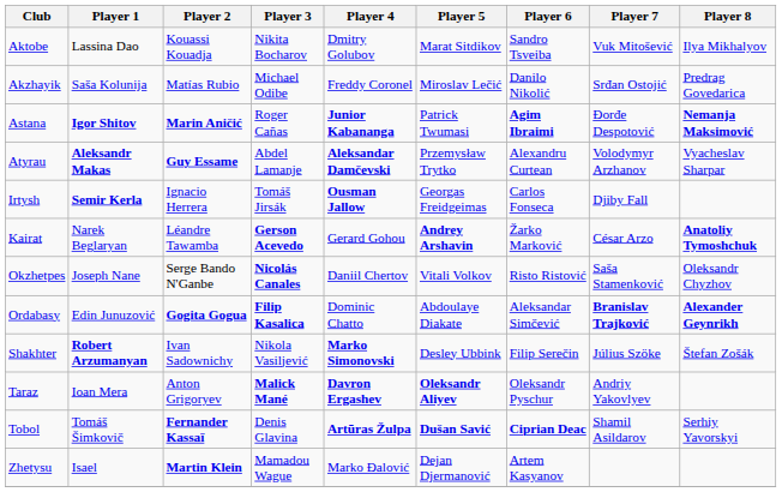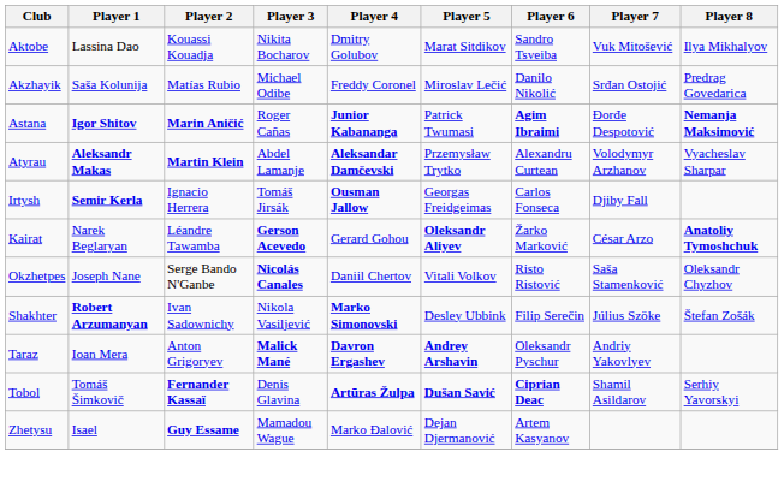 <table class="wikitable" style="font-size:95%;">
 <tr>
 <th>Club</th>
 <th>Player 1</th>
 <th>Player 2</th>
 <th>Player 3</th>
 <th>Player 4</th>
 <th>Player 5</th>
 <th>Player 6</th>
 <th>Player 7</th>
 <th>Player 8</th>
 </tr>
 <tr>
 <td><a href='#'>Aktobe</a></td>
 <td> Lassina Dao</td>
 <td> <a href='#'>Kouassi Kouadja</a></td>
 <td> <a href='#'>Nikita Bocharov</a></td>
 <td> <a href='#'>Dmitry Golubov</a></td>
 <td> <a href='#'>Marat Sitdikov</a></td>
 <td> <a href='#'>Sandro Tsveiba</a></td>
 <td> <a href='#'>Vuk Mitošević</a></td>
 <td> <a href='#'>Ilya Mikhalyov</a></td>
 </tr>
 <tr>
 <td><a href='#'>Akzhayik</a></td>
 <td> <a href='#'>Saša Kolunija</a></td>
 <td> <a href='#'>Matías Rubio</a></td>
 <td> <a href='#'>Michael Odibe</a></td>
 <td> <a href='#'>Freddy Coronel</a></td>
 <td> <a href='#'>Miroslav Lečić</a></td>
 <td> <a href='#'>Danilo Nikolić</a></td>
 <td> <a href='#'>Srđan Ostojić</a></td>
 <td> <a href='#'>Predrag Govedarica</a></td>
 </tr>
 <tr>
 <td><a href='#'>Astana</a></td>
 <td> <strong><a href='#'>Igor Shitov</a></strong></td>
 <td> <strong><a href='#'>Marin Aničić</a></strong></td>
 <td> <a href='#'>Roger Cañas</a></td>
 <td> <strong><a href='#'>Junior Kabananga</a></strong></td>
 <td> <a href='#'>Patrick Twumasi</a></td>
 <td> <strong><a href='#'>Agim Ibraimi</a></strong></td>
 <td> <a href='#'>Đorđe Despotović</a></td>
 <td> <strong><a href='#'>Nemanja Maksimović</a></strong></td>
 </tr>
 <tr>
 <td><a href='#'>Atyrau</a></td>
 <td> <strong><a href='#'>Aleksandr Makas</a></strong></td>
-<td> <strong><a href='#'>Guy Essame</a></strong></td>
+<td> <strong><a href='#'>Martin Klein</a></strong></td>
 <td> <a href='#'>Abdel Lamanje</a></td>
 <td> <strong><a href='#'>Aleksandar Damčevski</a></strong></td>
 <td> <a href='#'>Przemysław Trytko</a></td>
 <td> <a href='#'>Alexandru Curtean</a></td>
 <td> <a href='#'>Volodymyr Arzhanov</a></td>
 <td> <a href='#'>Vyacheslav Sharpar</a></td>
 </tr>
 <tr>
 <td><a href='#'>Irtysh</a></td>
 <td> <strong><a href='#'>Semir Kerla</a></strong></td>
 <td> <a href='#'>Ignacio Herrera</a></td>
 <td> <a href='#'>Tomáš Jirsák</a></td>
 <td> <strong><a href='#'>Ousman Jallow</a></strong></td>
 <td> <a href='#'>Georgas Freidgeimas</a></td>
 <td> <a href='#'>Carlos Fonseca</a></td>
 <td> <a href='#'>Djiby Fall</a></td>
 <td></td>
 </tr>
 <tr>
 <td><a href='#'>Kairat</a></td>
 <td> <a href='#'>Narek Beglaryan</a></td>
 <td> <a href='#'>Léandre Tawamba</a></td>
 <td> <strong><a href='#'>Gerson Acevedo</a></strong></td>
 <td> <a href='#'>Gerard Gohou</a></td>
-<td> <strong><a href='#'>Andrey Arshavin</a></strong></td>
+<td> <strong><a href='#'>Oleksandr Aliyev</a></strong></td>
 <td> <a href='#'>Žarko Marković</a></td>
 <td> <a href='#'>César Arzo</a></td>
 <td> <strong><a href='#'>Anatoliy Tymoshchuk</a></strong></td>
 </tr>
 <tr>
 <td><a href='#'>Okzhetpes</a></td>
 <td> <a href='#'>Joseph Nane</a></td>
 <td> Serge Bando N'Ganbe</td>
 <td> <strong><a href='#'>Nicolás Canales</a></strong></td>
 <td> <a href='#'>Daniil Chertov</a></td>
 <td> <a href='#'>Vitali Volkov</a></td>
 <td> <a href='#'>Risto Ristović</a></td>
 <td> <a href='#'>Saša Stamenković</a></td>
 <td> <a href='#'>Oleksandr Chyzhov</a></td>
-</tr>
-<tr>
-<td><a href='#'>Ordabasy</a></td>
-<td> <a href='#'>Edin Junuzović</a></td>
-<td> <strong><a href='#'>Gogita Gogua</a></strong></td>
-<td> <strong><a href='#'>Filip Kasalica</a></strong></td>
-<td> <a href='#'>Dominic Chatto</a></td>
-<td> <a href='#'>Abdoulaye Diakate</a></td>
-<td> <a href='#'>Aleksandar Simčević</a></td>
-<td> <strong><a href='#'>Branislav Trajković</a></strong></td>
-<td> <strong><a href='#'>Alexander Geynrikh</a></strong></td>
 </tr>
 <tr>
 <td><a href='#'>Shakhter</a></td>
 <td> <strong><a href='#'>Robert Arzumanyan</a></strong></td>
 <td> <a href='#'>Ivan Sadownichy</a></td>
 <td> <a href='#'>Nikola Vasiljević</a></td>
 <td> <strong><a href='#'>Marko Simonovski</a></strong></td>
 <td> <a href='#'>Desley Ubbink</a></td>
 <td> <a href='#'>Filip Serečin</a></td>
 <td> <a href='#'>Július Szöke</a></td>
 <td> <a href='#'>Štefan Zošák</a></td>
 </tr>
 <tr>
 <td><a href='#'>Taraz</a></td>
 <td> <a href='#'>Ioan Mera</a></td>
 <td> <a href='#'>Anton Grigoryev</a></td>
 <td> <strong><a href='#'>Malick Mané</a></strong></td>
 <td> <strong><a href='#'>Davron Ergashev</a></strong></td>
-<td> <strong><a href='#'>Oleksandr Aliyev</a></strong></td>
+<td> <strong><a href='#'>Andrey Arshavin</a></strong></td>
 <td> <a href='#'>Oleksandr Pyschur</a></td>
 <td> <a href='#'>Andriy Yakovlyev</a></td>
 <td></td>
 </tr>
 <tr>
 <td><a href='#'>Tobol</a></td>
 <td> <a href='#'>Tomáš Šimkovič</a></td>
 <td> <strong><a href='#'>Fernander Kassaï</a></strong></td>
 <td> <a href='#'>Denis Glavina</a></td>
 <td> <strong><a href='#'>Artūras Žulpa</a></strong></td>
 <td> <strong><a href='#'>Dušan Savić</a></strong></td>
 <td> <strong><a href='#'>Ciprian Deac</a></strong></td>
 <td> <a href='#'>Shamil Asildarov</a></td>
 <td> <a href='#'>Serhiy Yavorskyi</a></td>
 </tr>
 <tr>
 <td><a href='#'>Zhetysu</a></td>
 <td> <a href='#'>Isael</a></td>
-<td> <strong><a href='#'>Martin Klein</a></strong></td>
+<td> <strong><a href='#'>Guy Essame</a></strong></td>
 <td> <a href='#'>Mamadou Wague</a></td>
 <td> <a href='#'>Marko Đalović</a></td>
 <td> <a href='#'>Dejan Djermanović</a></td>
 <td> <a href='#'>Artem Kasyanov</a></td>
 <td></td>
 <td></td>
 </tr>
 <tr>
 </tr>
 </table>
